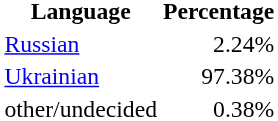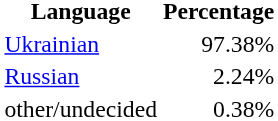 <table class="standard">
 <tr>
 <th>Language</th>
 <th>Percentage</th>
 </tr>
 <tr>
+<td><a href='#'>Ukrainian</a></td>
+<td align="right">97.38%</td>
+</tr>
+<tr>
 <td><a href='#'>Russian</a></td>
 <td align="right">2.24%</td>
-</tr>
-<tr>
-<td><a href='#'>Ukrainian</a></td>
-<td align="right">97.38%</td>
 </tr>
 <tr>
 <td>other/undecided</td>
 <td align="right">0.38%</td>
 </tr>
 </table>
